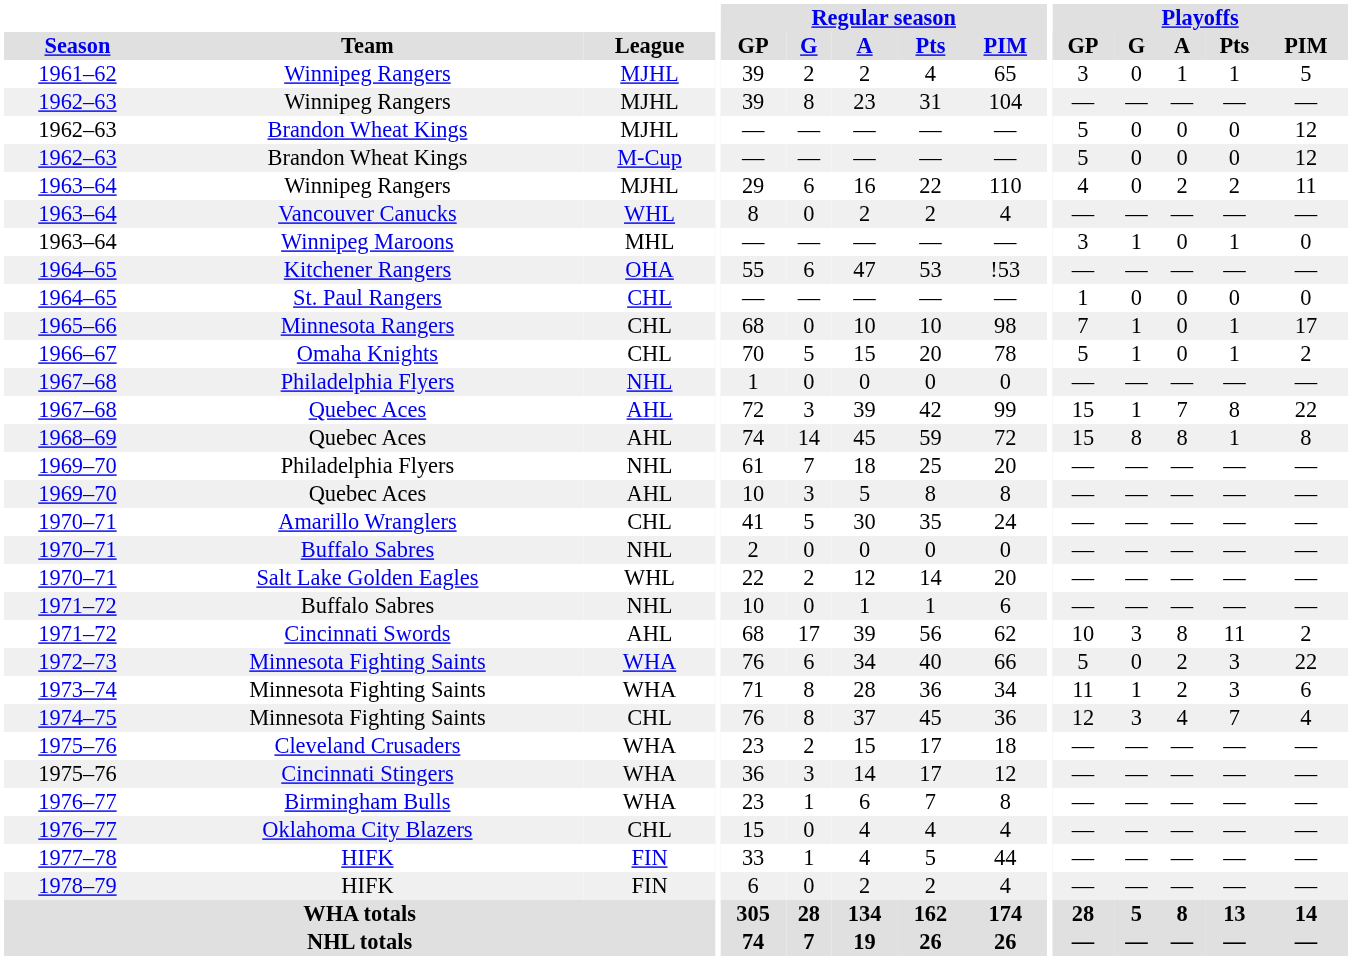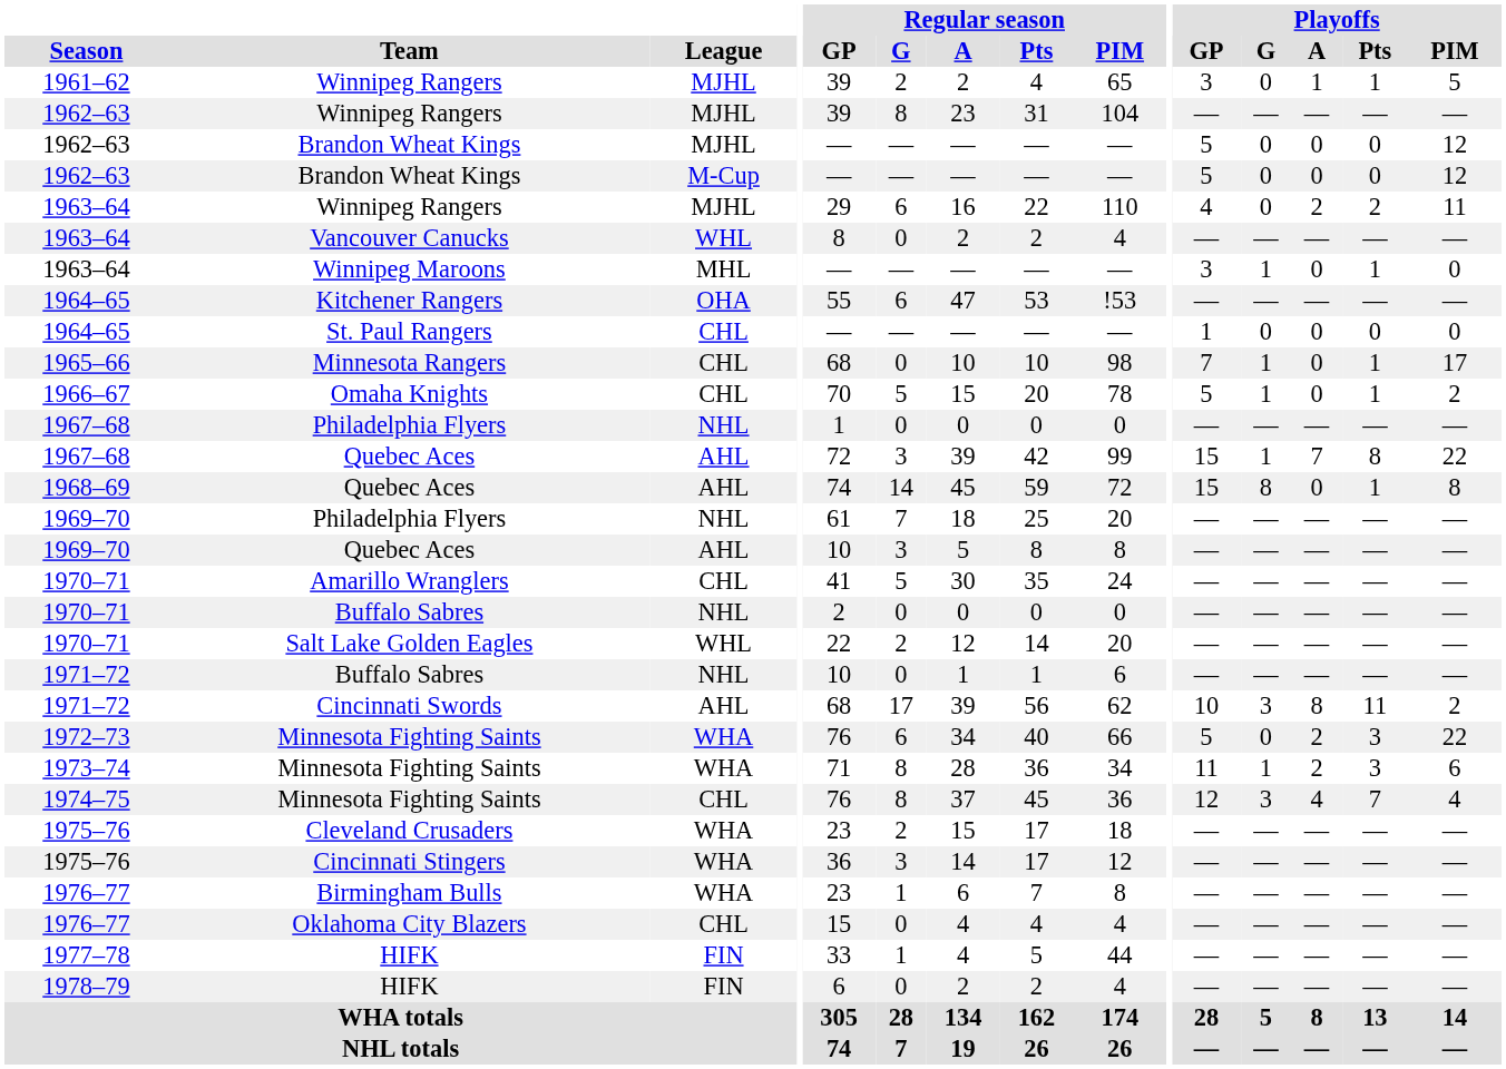 <table border="0" cellpadding="1" cellspacing="0" style="text-align:center; width:60em">
 <tr bgcolor="#e0e0e0">
 <th colspan="3" bgcolor="#ffffff"></th>
 <th rowspan="100" bgcolor="#ffffff"></th>
 <th colspan="5"><a href='#'>Regular season</a></th>
 <th rowspan="100" bgcolor="#ffffff"></th>
 <th colspan="5"><a href='#'>Playoffs</a></th>
 </tr>
 <tr bgcolor="#e0e0e0">
 <th><a href='#'>Season</a></th>
 <th>Team</th>
 <th>League</th>
 <th>GP</th>
 <th><a href='#'>G</a></th>
 <th><a href='#'>A</a></th>
 <th><a href='#'>Pts</a></th>
 <th><a href='#'>PIM</a></th>
 <th>GP</th>
 <th>G</th>
 <th>A</th>
 <th>Pts</th>
 <th>PIM</th>
 </tr>
 <tr>
 <td><a href='#'>1961–62</a></td>
 <td><a href='#'>Winnipeg Rangers</a></td>
 <td><a href='#'>MJHL</a></td>
 <td>39</td>
 <td>2</td>
 <td>2</td>
 <td>4</td>
 <td>65</td>
 <td>3</td>
 <td>0</td>
 <td>1</td>
 <td>1</td>
 <td>5</td>
 </tr>
 <tr bgcolor="#f0f0f0">
 <td><a href='#'>1962–63</a></td>
 <td>Winnipeg Rangers</td>
 <td>MJHL</td>
 <td>39</td>
 <td>8</td>
 <td>23</td>
 <td>31</td>
 <td>104</td>
 <td>—</td>
 <td>—</td>
 <td>—</td>
 <td>—</td>
 <td>—</td>
 </tr>
 <tr>
 <td>1962–63</td>
 <td><a href='#'>Brandon Wheat Kings</a></td>
 <td>MJHL</td>
 <td>—</td>
 <td>—</td>
 <td>—</td>
 <td>—</td>
 <td>—</td>
 <td>5</td>
 <td>0</td>
 <td>0</td>
 <td>0</td>
 <td>12</td>
 </tr>
 <tr bgcolor="#f0f0f0">
 <td><a href='#'>1962–63</a></td>
 <td>Brandon Wheat Kings</td>
 <td><a href='#'>M-Cup</a></td>
 <td>—</td>
 <td>—</td>
 <td>—</td>
 <td>—</td>
 <td>—</td>
 <td>5</td>
 <td>0</td>
 <td>0</td>
 <td>0</td>
 <td>12</td>
 </tr>
 <tr>
 <td><a href='#'>1963–64</a></td>
 <td>Winnipeg Rangers</td>
 <td>MJHL</td>
 <td>29</td>
 <td>6</td>
 <td>16</td>
 <td>22</td>
 <td>110</td>
 <td>4</td>
 <td>0</td>
 <td>2</td>
 <td>2</td>
 <td>11</td>
 </tr>
 <tr bgcolor="#f0f0f0">
 <td><a href='#'>1963–64</a></td>
 <td><a href='#'>Vancouver Canucks</a></td>
 <td><a href='#'>WHL</a></td>
 <td>8</td>
 <td>0</td>
 <td>2</td>
 <td>2</td>
 <td>4</td>
 <td>—</td>
 <td>—</td>
 <td>—</td>
 <td>—</td>
 <td>—</td>
 </tr>
 <tr>
 <td>1963–64</td>
 <td><a href='#'>Winnipeg Maroons</a></td>
 <td>MHL</td>
 <td>—</td>
 <td>—</td>
 <td>—</td>
 <td>—</td>
 <td>—</td>
 <td>3</td>
 <td>1</td>
 <td>0</td>
 <td>1</td>
 <td>0</td>
 </tr>
 <tr bgcolor="#f0f0f0">
 <td><a href='#'>1964–65</a></td>
 <td><a href='#'>Kitchener Rangers</a></td>
 <td><a href='#'>OHA</a></td>
 <td>55</td>
 <td>6</td>
 <td>47</td>
 <td>53</td>
 <td>!53</td>
 <td>—</td>
 <td>—</td>
 <td>—</td>
 <td>—</td>
 <td>—</td>
 </tr>
 <tr>
 <td><a href='#'>1964–65</a></td>
 <td><a href='#'>St. Paul Rangers</a></td>
 <td><a href='#'>CHL</a></td>
 <td>—</td>
 <td>—</td>
 <td>—</td>
 <td>—</td>
 <td>—</td>
 <td>1</td>
 <td>0</td>
 <td>0</td>
 <td>0</td>
 <td>0</td>
 </tr>
 <tr bgcolor="#f0f0f0">
 <td><a href='#'>1965–66</a></td>
 <td><a href='#'>Minnesota Rangers</a></td>
 <td>CHL</td>
 <td>68</td>
 <td>0</td>
 <td>10</td>
 <td>10</td>
 <td>98</td>
 <td>7</td>
 <td>1</td>
 <td>0</td>
 <td>1</td>
 <td>17</td>
 </tr>
 <tr>
 <td><a href='#'>1966–67</a></td>
 <td><a href='#'>Omaha Knights</a></td>
 <td>CHL</td>
 <td>70</td>
 <td>5</td>
 <td>15</td>
 <td>20</td>
 <td>78</td>
 <td>5</td>
 <td>1</td>
 <td>0</td>
 <td>1</td>
 <td>2</td>
 </tr>
 <tr bgcolor="#f0f0f0">
 <td><a href='#'>1967–68</a></td>
 <td><a href='#'>Philadelphia Flyers</a></td>
 <td><a href='#'>NHL</a></td>
 <td>1</td>
 <td>0</td>
 <td>0</td>
 <td>0</td>
 <td>0</td>
 <td>—</td>
 <td>—</td>
 <td>—</td>
 <td>—</td>
 <td>—</td>
 </tr>
 <tr>
 <td><a href='#'>1967–68</a></td>
 <td><a href='#'>Quebec Aces</a></td>
 <td><a href='#'>AHL</a></td>
 <td>72</td>
 <td>3</td>
 <td>39</td>
 <td>42</td>
 <td>99</td>
 <td>15</td>
 <td>1</td>
 <td>7</td>
 <td>8</td>
 <td>22</td>
 </tr>
 <tr bgcolor="#f0f0f0">
 <td><a href='#'>1968–69</a></td>
 <td>Quebec Aces</td>
 <td>AHL</td>
 <td>74</td>
 <td>14</td>
 <td>45</td>
 <td>59</td>
 <td>72</td>
 <td>15</td>
 <td>8</td>
-<td>8</td>
+<td>0</td>
 <td>1</td>
 <td>8</td>
 </tr>
 <tr>
 <td><a href='#'>1969–70</a></td>
 <td>Philadelphia Flyers</td>
 <td>NHL</td>
 <td>61</td>
 <td>7</td>
 <td>18</td>
 <td>25</td>
 <td>20</td>
 <td>—</td>
 <td>—</td>
 <td>—</td>
 <td>—</td>
 <td>—</td>
 </tr>
 <tr bgcolor="#f0f0f0">
 <td><a href='#'>1969–70</a></td>
 <td>Quebec Aces</td>
 <td>AHL</td>
 <td>10</td>
 <td>3</td>
 <td>5</td>
 <td>8</td>
 <td>8</td>
 <td>—</td>
 <td>—</td>
 <td>—</td>
 <td>—</td>
 <td>—</td>
 </tr>
 <tr>
 <td><a href='#'>1970–71</a></td>
 <td><a href='#'>Amarillo Wranglers</a></td>
 <td>CHL</td>
 <td>41</td>
 <td>5</td>
 <td>30</td>
 <td>35</td>
 <td>24</td>
 <td>—</td>
 <td>—</td>
 <td>—</td>
 <td>—</td>
 <td>—</td>
 </tr>
 <tr bgcolor="#f0f0f0">
 <td><a href='#'>1970–71</a></td>
 <td><a href='#'>Buffalo Sabres</a></td>
 <td>NHL</td>
 <td>2</td>
 <td>0</td>
 <td>0</td>
 <td>0</td>
 <td>0</td>
 <td>—</td>
 <td>—</td>
 <td>—</td>
 <td>—</td>
 <td>—</td>
 </tr>
 <tr>
 <td><a href='#'>1970–71</a></td>
 <td><a href='#'>Salt Lake Golden Eagles</a></td>
 <td>WHL</td>
 <td>22</td>
 <td>2</td>
 <td>12</td>
 <td>14</td>
 <td>20</td>
 <td>—</td>
 <td>—</td>
 <td>—</td>
 <td>—</td>
 <td>—</td>
 </tr>
 <tr bgcolor="#f0f0f0">
 <td><a href='#'>1971–72</a></td>
 <td>Buffalo Sabres</td>
 <td>NHL</td>
 <td>10</td>
 <td>0</td>
 <td>1</td>
 <td>1</td>
 <td>6</td>
 <td>—</td>
 <td>—</td>
 <td>—</td>
 <td>—</td>
 <td>—</td>
 </tr>
 <tr>
 <td><a href='#'>1971–72</a></td>
 <td><a href='#'>Cincinnati Swords</a></td>
 <td>AHL</td>
 <td>68</td>
 <td>17</td>
 <td>39</td>
 <td>56</td>
 <td>62</td>
 <td>10</td>
 <td>3</td>
 <td>8</td>
 <td>11</td>
 <td>2</td>
 </tr>
 <tr bgcolor="#f0f0f0">
 <td><a href='#'>1972–73</a></td>
 <td><a href='#'>Minnesota Fighting Saints</a></td>
 <td><a href='#'>WHA</a></td>
 <td>76</td>
 <td>6</td>
 <td>34</td>
 <td>40</td>
 <td>66</td>
 <td>5</td>
 <td>0</td>
 <td>2</td>
 <td>3</td>
 <td>22</td>
 </tr>
 <tr>
 <td><a href='#'>1973–74</a></td>
 <td>Minnesota Fighting Saints</td>
 <td>WHA</td>
 <td>71</td>
 <td>8</td>
 <td>28</td>
 <td>36</td>
 <td>34</td>
 <td>11</td>
 <td>1</td>
 <td>2</td>
 <td>3</td>
 <td>6</td>
 </tr>
 <tr bgcolor="#f0f0f0">
 <td><a href='#'>1974–75</a></td>
 <td>Minnesota Fighting Saints</td>
 <td>CHL</td>
 <td>76</td>
 <td>8</td>
 <td>37</td>
 <td>45</td>
 <td>36</td>
 <td>12</td>
 <td>3</td>
 <td>4</td>
 <td>7</td>
 <td>4</td>
 </tr>
 <tr>
 <td><a href='#'>1975–76</a></td>
 <td><a href='#'>Cleveland Crusaders</a></td>
 <td>WHA</td>
 <td>23</td>
 <td>2</td>
 <td>15</td>
 <td>17</td>
 <td>18</td>
 <td>—</td>
 <td>—</td>
 <td>—</td>
 <td>—</td>
 <td>—</td>
 </tr>
 <tr bgcolor="#f0f0f0">
 <td>1975–76</td>
 <td><a href='#'>Cincinnati Stingers</a></td>
 <td>WHA</td>
 <td>36</td>
 <td>3</td>
 <td>14</td>
 <td>17</td>
 <td>12</td>
 <td>—</td>
 <td>—</td>
 <td>—</td>
 <td>—</td>
 <td>—</td>
 </tr>
 <tr>
 <td><a href='#'>1976–77</a></td>
 <td><a href='#'>Birmingham Bulls</a></td>
 <td>WHA</td>
 <td>23</td>
 <td>1</td>
 <td>6</td>
 <td>7</td>
 <td>8</td>
 <td>—</td>
 <td>—</td>
 <td>—</td>
 <td>—</td>
 <td>—</td>
 </tr>
 <tr bgcolor="#f0f0f0">
 <td><a href='#'>1976–77</a></td>
 <td><a href='#'>Oklahoma City Blazers</a></td>
 <td>CHL</td>
 <td>15</td>
 <td>0</td>
 <td>4</td>
 <td>4</td>
 <td>4</td>
 <td>—</td>
 <td>—</td>
 <td>—</td>
 <td>—</td>
 <td>—</td>
 </tr>
 <tr>
 <td><a href='#'>1977–78</a></td>
 <td><a href='#'>HIFK</a></td>
 <td><a href='#'>FIN</a></td>
 <td>33</td>
 <td>1</td>
 <td>4</td>
 <td>5</td>
 <td>44</td>
 <td>—</td>
 <td>—</td>
 <td>—</td>
 <td>—</td>
 <td>—</td>
 </tr>
 <tr bgcolor="#f0f0f0">
 <td><a href='#'>1978–79</a></td>
 <td>HIFK</td>
 <td>FIN</td>
 <td>6</td>
 <td>0</td>
 <td>2</td>
 <td>2</td>
 <td>4</td>
 <td>—</td>
 <td>—</td>
 <td>—</td>
 <td>—</td>
 <td>—</td>
 </tr>
 <tr bgcolor="#e0e0e0">
 <th colspan="3">WHA totals</th>
 <th>305</th>
 <th>28</th>
 <th>134</th>
 <th>162</th>
 <th>174</th>
 <th>28</th>
 <th>5</th>
 <th>8</th>
 <th>13</th>
 <th>14</th>
 </tr>
 <tr bgcolor="#e0e0e0">
 <th colspan="3">NHL totals</th>
 <th>74</th>
 <th>7</th>
 <th>19</th>
 <th>26</th>
 <th>26</th>
 <th>—</th>
 <th>—</th>
 <th>—</th>
 <th>—</th>
 <th>—</th>
 </tr>
 </table>
